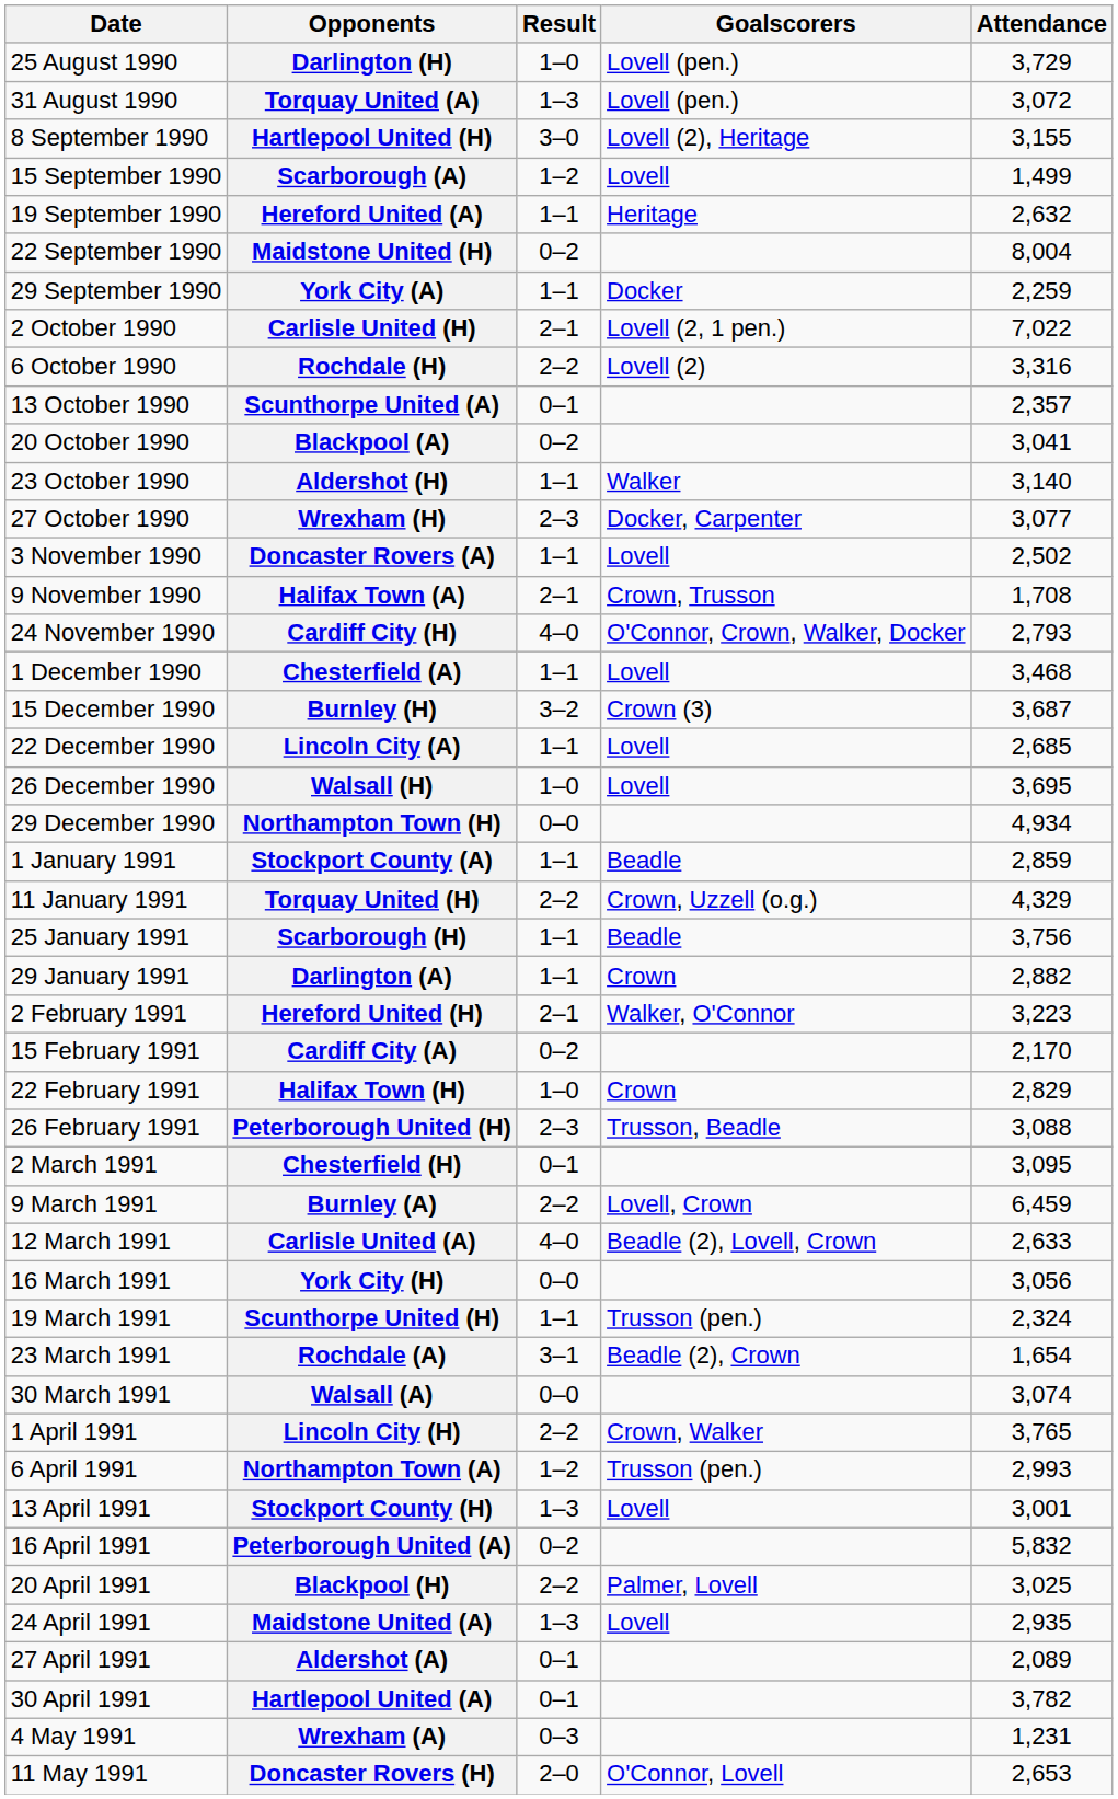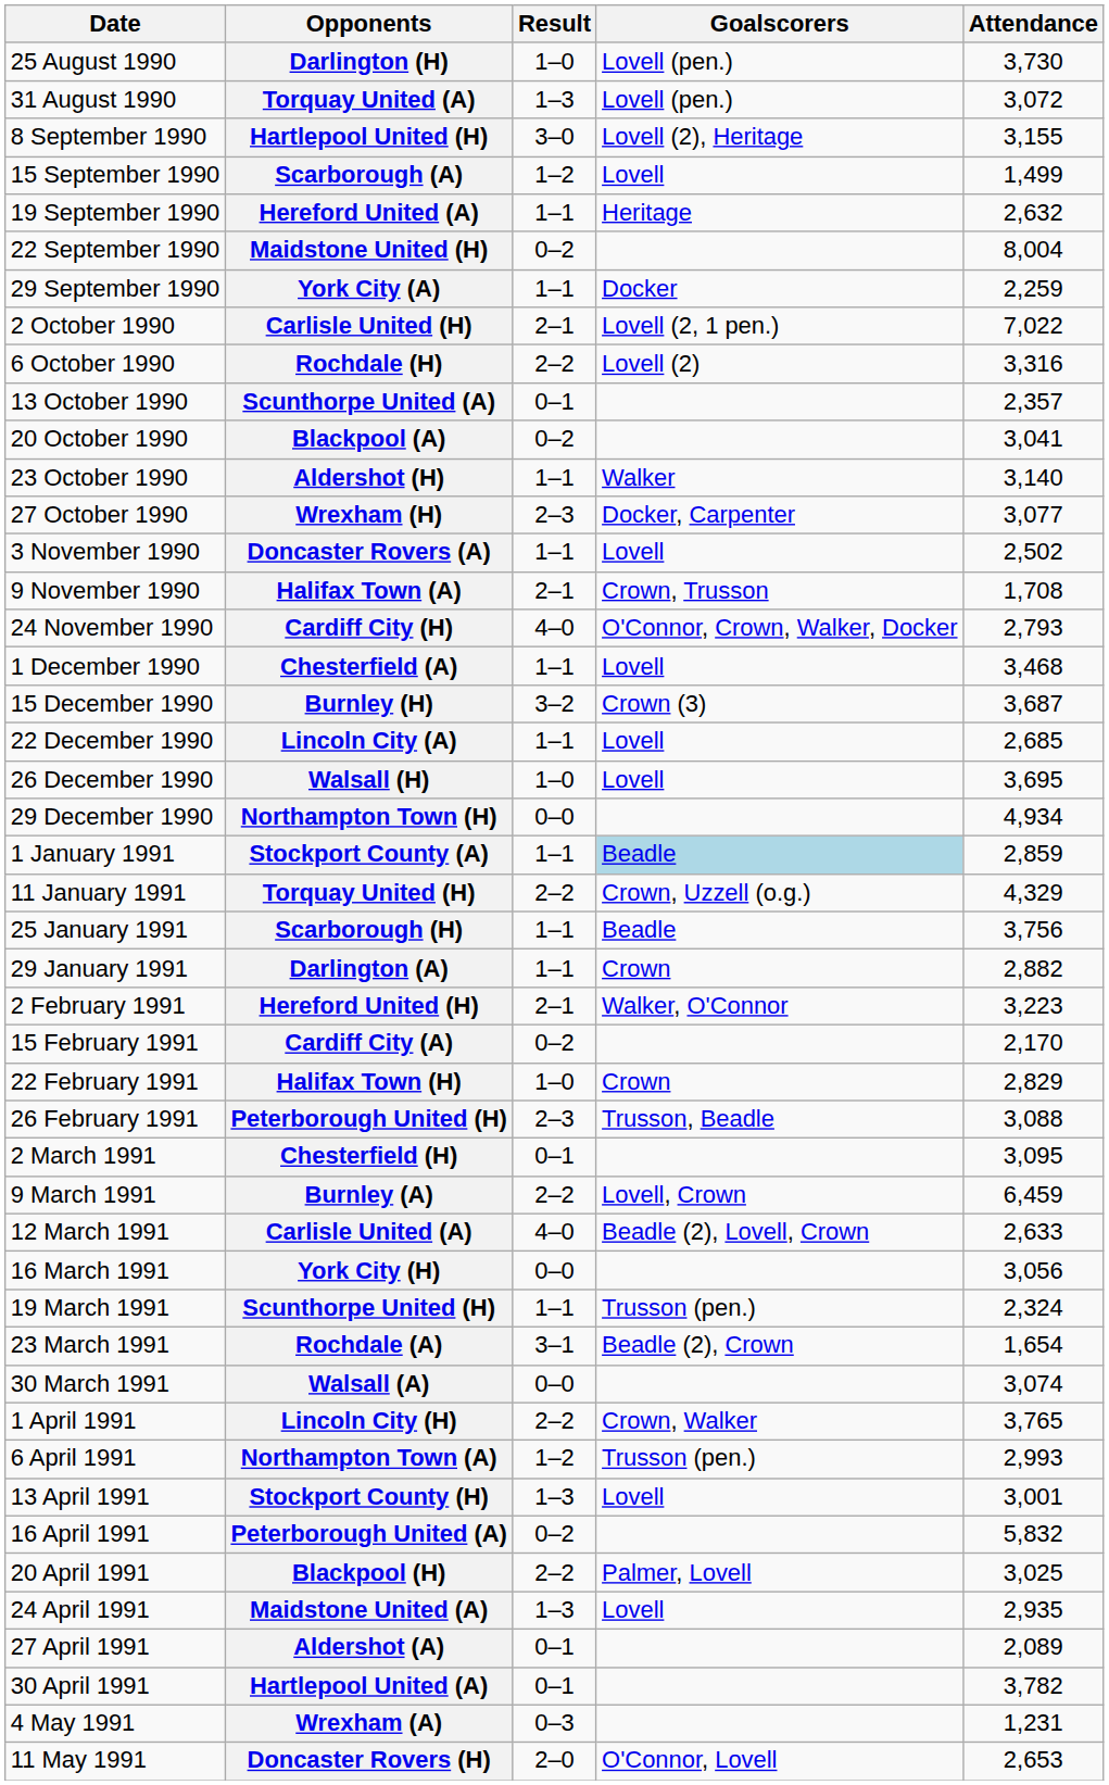 <table class="wikitable plainrowheaders sortable">
 <tr>
 <th scope=col>Date</th>
 <th scope=col>Opponents</th>
 <th scope=col>Result</th>
 <th scope=col class=unsortable>Goalscorers</th>
 <th scope=col>Attendance</th>
 </tr>
 <tr>
 <td>25 August 1990</td>
 <th scope=row><a href='#'>Darlington</a> (H)</th>
 <td align=center>1–0</td>
 <td><a href='#'>Lovell</a> (pen.)</td>
-<td align=center>3,729</td>
+<td align=center>3,730</td>
 </tr>
 <tr>
 <td>31 August 1990</td>
 <th scope=row><a href='#'>Torquay United</a> (A)</th>
 <td align=center>1–3</td>
 <td><a href='#'>Lovell</a> (pen.)</td>
 <td align=center>3,072</td>
 </tr>
 <tr>
 <td>8 September 1990</td>
 <th scope=row><a href='#'>Hartlepool United</a> (H)</th>
 <td align=center>3–0</td>
 <td><a href='#'>Lovell</a> (2), <a href='#'>Heritage</a></td>
 <td align=center>3,155</td>
 </tr>
 <tr>
 <td>15 September 1990</td>
 <th scope=row><a href='#'>Scarborough</a> (A)</th>
 <td align=center>1–2</td>
 <td><a href='#'>Lovell</a></td>
 <td align=center>1,499</td>
 </tr>
 <tr>
 <td>19 September 1990</td>
 <th scope=row><a href='#'>Hereford United</a> (A)</th>
 <td align=center>1–1</td>
 <td><a href='#'>Heritage</a></td>
 <td align=center>2,632</td>
 </tr>
 <tr>
 <td>22 September 1990</td>
 <th scope=row><a href='#'>Maidstone United</a> (H)</th>
 <td align=center>0–2</td>
 <td></td>
 <td align=center>8,004</td>
 </tr>
 <tr>
 <td>29 September 1990</td>
 <th scope=row><a href='#'>York City</a> (A)</th>
 <td align=center>1–1</td>
 <td><a href='#'>Docker</a></td>
 <td align=center>2,259</td>
 </tr>
 <tr>
 <td>2 October 1990</td>
 <th scope=row><a href='#'>Carlisle United</a> (H)</th>
 <td align=center>2–1</td>
 <td><a href='#'>Lovell</a> (2, 1 pen.)</td>
 <td align=center>7,022</td>
 </tr>
 <tr>
 <td>6 October 1990</td>
 <th scope=row><a href='#'>Rochdale</a> (H)</th>
 <td align=center>2–2</td>
 <td><a href='#'>Lovell</a> (2)</td>
 <td align=center>3,316</td>
 </tr>
 <tr>
 <td>13 October 1990</td>
 <th scope=row><a href='#'>Scunthorpe United</a> (A)</th>
 <td align=center>0–1</td>
 <td></td>
 <td align=center>2,357</td>
 </tr>
 <tr>
 <td>20 October 1990</td>
 <th scope=row><a href='#'>Blackpool</a> (A)</th>
 <td align=center>0–2</td>
 <td></td>
 <td align=center>3,041</td>
 </tr>
 <tr>
 <td>23 October 1990</td>
 <th scope=row><a href='#'>Aldershot</a> (H)</th>
 <td align=center>1–1</td>
 <td><a href='#'>Walker</a></td>
 <td align=center>3,140</td>
 </tr>
 <tr>
 <td>27 October 1990</td>
 <th scope=row><a href='#'>Wrexham</a> (H)</th>
 <td align=center>2–3</td>
 <td><a href='#'>Docker</a>, <a href='#'>Carpenter</a></td>
 <td align=center>3,077</td>
 </tr>
 <tr>
 <td>3 November 1990</td>
 <th scope=row><a href='#'>Doncaster Rovers</a> (A)</th>
 <td align=center>1–1</td>
 <td><a href='#'>Lovell</a></td>
 <td align=center>2,502</td>
 </tr>
 <tr>
 <td>9 November 1990</td>
 <th scope=row><a href='#'>Halifax Town</a> (A)</th>
 <td align=center>2–1</td>
 <td><a href='#'>Crown</a>, <a href='#'>Trusson</a></td>
 <td align=center>1,708</td>
 </tr>
 <tr>
 <td>24 November 1990</td>
 <th scope=row><a href='#'>Cardiff City</a> (H)</th>
 <td align=center>4–0</td>
 <td><a href='#'>O'Connor</a>, <a href='#'>Crown</a>, <a href='#'>Walker</a>, <a href='#'>Docker</a></td>
 <td align=center>2,793</td>
 </tr>
 <tr>
 <td>1 December 1990</td>
 <th scope=row><a href='#'>Chesterfield</a> (A)</th>
 <td align=center>1–1</td>
 <td><a href='#'>Lovell</a></td>
 <td align=center>3,468</td>
 </tr>
 <tr>
 <td>15 December 1990</td>
 <th scope=row><a href='#'>Burnley</a> (H)</th>
 <td align=center>3–2</td>
 <td><a href='#'>Crown</a> (3)</td>
 <td align=center>3,687</td>
 </tr>
 <tr>
 <td>22 December 1990</td>
 <th scope=row><a href='#'>Lincoln City</a> (A)</th>
 <td align=center>1–1</td>
 <td><a href='#'>Lovell</a></td>
 <td align=center>2,685</td>
 </tr>
 <tr>
 <td>26 December 1990</td>
 <th scope=row><a href='#'>Walsall</a> (H)</th>
 <td align=center>1–0</td>
 <td><a href='#'>Lovell</a></td>
 <td align=center>3,695</td>
 </tr>
 <tr>
 <td>29 December 1990</td>
 <th scope=row><a href='#'>Northampton Town</a> (H)</th>
 <td align=center>0–0</td>
 <td></td>
 <td align=center>4,934</td>
 </tr>
 <tr>
 <td>1 January 1991</td>
 <th scope=row><a href='#'>Stockport County</a> (A)</th>
 <td align=center>1–1</td>
-<td><a href='#'>Beadle</a></td>
+<td style="background: lightblue;"><a href='#'>Beadle</a></td>
 <td align=center>2,859</td>
 </tr>
 <tr>
 <td>11 January 1991</td>
 <th scope=row><a href='#'>Torquay United</a> (H)</th>
 <td align=center>2–2</td>
 <td><a href='#'>Crown</a>, <a href='#'>Uzzell</a> (o.g.)</td>
 <td align=center>4,329</td>
 </tr>
 <tr>
 <td>25 January 1991</td>
 <th scope=row><a href='#'>Scarborough</a> (H)</th>
 <td align=center>1–1</td>
 <td><a href='#'>Beadle</a></td>
 <td align=center>3,756</td>
 </tr>
 <tr>
 <td>29 January 1991</td>
 <th scope=row><a href='#'>Darlington</a> (A)</th>
 <td align=center>1–1</td>
 <td><a href='#'>Crown</a></td>
 <td align=center>2,882</td>
 </tr>
 <tr>
 <td>2 February 1991</td>
 <th scope=row><a href='#'>Hereford United</a> (H)</th>
 <td align=center>2–1</td>
 <td><a href='#'>Walker</a>, <a href='#'>O'Connor</a></td>
 <td align=center>3,223</td>
 </tr>
 <tr>
 <td>15 February 1991</td>
 <th scope=row><a href='#'>Cardiff City</a> (A)</th>
 <td align=center>0–2</td>
 <td></td>
 <td align=center>2,170</td>
 </tr>
 <tr>
 <td>22 February 1991</td>
 <th scope=row><a href='#'>Halifax Town</a> (H)</th>
 <td align=center>1–0</td>
 <td><a href='#'>Crown</a></td>
 <td align=center>2,829</td>
 </tr>
 <tr>
 <td>26 February 1991</td>
 <th scope=row><a href='#'>Peterborough United</a> (H)</th>
 <td align=center>2–3</td>
 <td><a href='#'>Trusson</a>, <a href='#'>Beadle</a></td>
 <td align=center>3,088</td>
 </tr>
 <tr>
 <td>2 March 1991</td>
 <th scope=row><a href='#'>Chesterfield</a> (H)</th>
 <td align=center>0–1</td>
 <td></td>
 <td align=center>3,095</td>
 </tr>
 <tr>
 <td>9 March 1991</td>
 <th scope=row><a href='#'>Burnley</a> (A)</th>
 <td align=center>2–2</td>
 <td><a href='#'>Lovell</a>, <a href='#'>Crown</a></td>
 <td align=center>6,459</td>
 </tr>
 <tr>
 <td>12 March 1991</td>
 <th scope=row><a href='#'>Carlisle United</a> (A)</th>
 <td align=center>4–0</td>
 <td><a href='#'>Beadle</a> (2), <a href='#'>Lovell</a>, <a href='#'>Crown</a></td>
 <td align=center>2,633</td>
 </tr>
 <tr>
 <td>16 March 1991</td>
 <th scope=row><a href='#'>York City</a> (H)</th>
 <td align=center>0–0</td>
 <td></td>
 <td align=center>3,056</td>
 </tr>
 <tr>
 <td>19 March 1991</td>
 <th scope=row><a href='#'>Scunthorpe United</a> (H)</th>
 <td align=center>1–1</td>
 <td><a href='#'>Trusson</a> (pen.)</td>
 <td align=center>2,324</td>
 </tr>
 <tr>
 <td>23 March 1991</td>
 <th scope=row><a href='#'>Rochdale</a> (A)</th>
 <td align=center>3–1</td>
 <td><a href='#'>Beadle</a> (2), <a href='#'>Crown</a></td>
 <td align=center>1,654</td>
 </tr>
 <tr>
 <td>30 March 1991</td>
 <th scope=row><a href='#'>Walsall</a> (A)</th>
 <td align=center>0–0</td>
 <td></td>
 <td align=center>3,074</td>
 </tr>
 <tr>
 <td>1 April 1991</td>
 <th scope=row><a href='#'>Lincoln City</a> (H)</th>
 <td align=center>2–2</td>
 <td><a href='#'>Crown</a>, <a href='#'>Walker</a></td>
 <td align=center>3,765</td>
 </tr>
 <tr>
 <td>6 April 1991</td>
 <th scope=row><a href='#'>Northampton Town</a> (A)</th>
 <td align=center>1–2</td>
 <td><a href='#'>Trusson</a> (pen.)</td>
 <td align=center>2,993</td>
 </tr>
 <tr>
 <td>13 April 1991</td>
 <th scope=row><a href='#'>Stockport County</a> (H)</th>
 <td align=center>1–3</td>
 <td><a href='#'>Lovell</a></td>
 <td align=center>3,001</td>
 </tr>
 <tr>
 <td>16 April 1991</td>
 <th scope=row><a href='#'>Peterborough United</a> (A)</th>
 <td align=center>0–2</td>
 <td></td>
 <td align=center>5,832</td>
 </tr>
 <tr>
 <td>20 April 1991</td>
 <th scope=row><a href='#'>Blackpool</a> (H)</th>
 <td align=center>2–2</td>
 <td><a href='#'>Palmer</a>, <a href='#'>Lovell</a></td>
 <td align=center>3,025</td>
 </tr>
 <tr>
 <td>24 April 1991</td>
 <th scope=row><a href='#'>Maidstone United</a> (A)</th>
 <td align=center>1–3</td>
 <td><a href='#'>Lovell</a></td>
 <td align=center>2,935</td>
 </tr>
 <tr>
 <td>27 April 1991</td>
 <th scope=row><a href='#'>Aldershot</a> (A)</th>
 <td align=center>0–1</td>
 <td></td>
 <td align=center>2,089</td>
 </tr>
 <tr>
 <td>30 April 1991</td>
 <th scope=row><a href='#'>Hartlepool United</a> (A)</th>
 <td align=center>0–1</td>
 <td></td>
 <td align=center>3,782</td>
 </tr>
 <tr>
 <td>4 May 1991</td>
 <th scope=row><a href='#'>Wrexham</a> (A)</th>
 <td align=center>0–3</td>
 <td></td>
 <td align=center>1,231</td>
 </tr>
 <tr>
 <td>11 May 1991</td>
 <th scope=row><a href='#'>Doncaster Rovers</a> (H)</th>
 <td align=center>2–0</td>
 <td><a href='#'>O'Connor</a>, <a href='#'>Lovell</a></td>
 <td align=center>2,653</td>
 </tr>
 </table>
